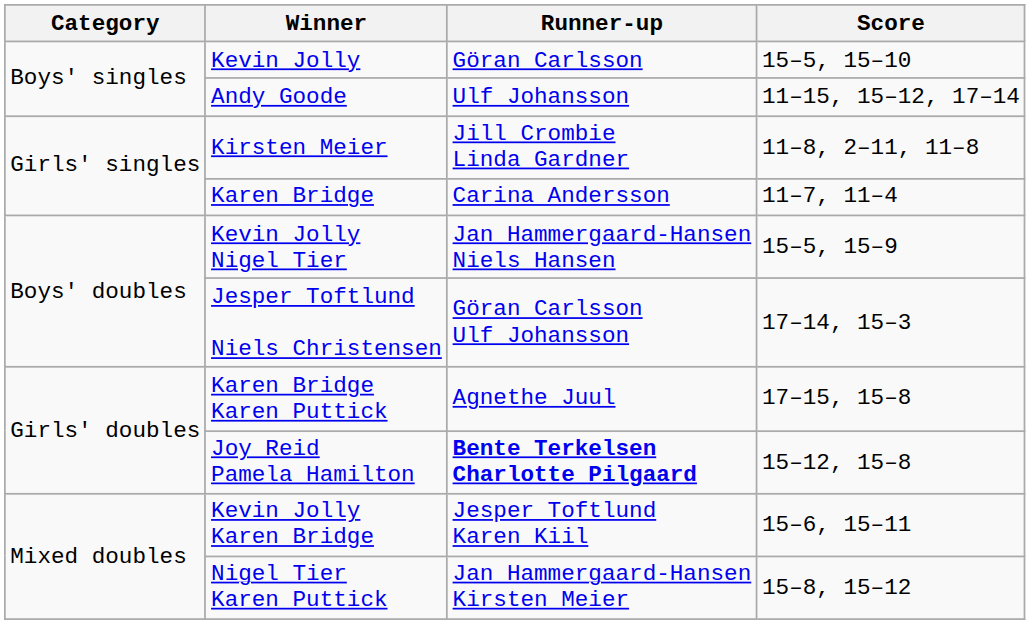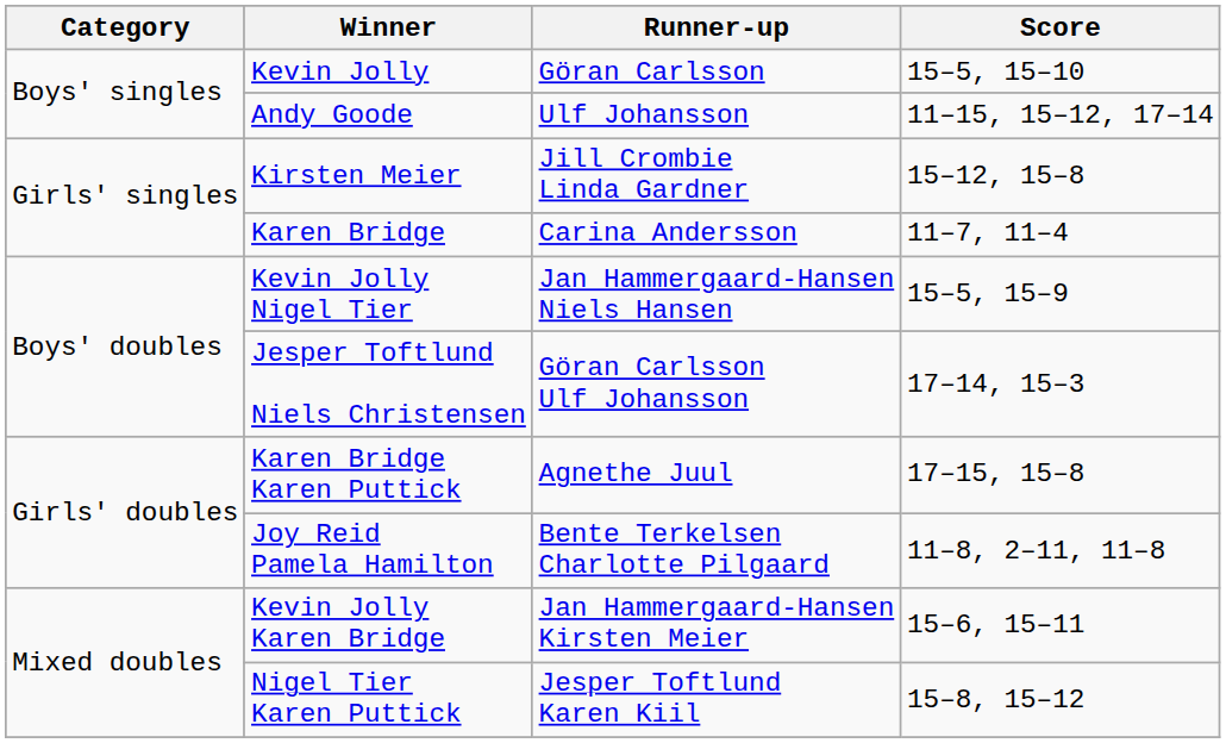 <table class="wikitable">
 <tr>
 <th>Category</th>
 <th>Winner</th>
 <th>Runner-up</th>
 <th>Score</th>
 </tr>
 <tr>
 <td rowspan=2>Boys' singles</td>
 <td> <a href='#'>Kevin Jolly</a></td>
 <td> <a href='#'>Göran Carlsson</a></td>
 <td>15–5, 15–10</td>
 </tr>
 <tr>
 <td> <a href='#'>Andy Goode</a></td>
 <td> <a href='#'>Ulf Johansson</a></td>
 <td>11–15, 15–12, 17–14</td>
 </tr>
 <tr>
 <td rowspan=2>Girls' singles</td>
 <td> <a href='#'>Kirsten Meier</a></td>
 <td> <a href='#'>Jill Crombie</a><br> <a href='#'>Linda Gardner</a></td>
-<td>11–8, 2–11, 11–8</td>
+<td>15–12, 15–8</td>
 </tr>
 <tr>
 <td> <a href='#'>Karen Bridge</a></td>
 <td> <a href='#'>Carina Andersson</a></td>
 <td>11–7, 11–4</td>
 </tr>
 <tr>
 <td rowspan=2>Boys' doubles</td>
 <td> <a href='#'>Kevin Jolly</a><br> <a href='#'>Nigel Tier</a></td>
 <td> <a href='#'>Jan Hammergaard-Hansen</a><br> <a href='#'>Niels Hansen</a></td>
 <td>15–5, 15–9</td>
 </tr>
 <tr>
 <td> <a href='#'>Jesper Toftlund</a><br><br> <a href='#'>Niels Christensen</a></td>
 <td> <a href='#'>Göran Carlsson</a><br> <a href='#'>Ulf Johansson</a></td>
 <td>17–14, 15–3</td>
 </tr>
 <tr>
 <td rowspan=2>Girls' doubles</td>
 <td> <a href='#'>Karen Bridge</a><br>  <a href='#'>Karen Puttick</a></td>
 <td> <a href='#'>Agnethe Juul</a></td>
 <td>17–15, 15–8</td>
 </tr>
 <tr>
 <td> <a href='#'>Joy Reid</a><br> <a href='#'>Pamela Hamilton</a></td>
-<td><strong> <a href='#'>Bente Terkelsen</a><br> <a href='#'>Charlotte Pilgaard</a></strong></td>
-<td>15–12, 15–8</td>
+<td> <a href='#'>Bente Terkelsen</a><br> <a href='#'>Charlotte Pilgaard</a></td>
+<td>11–8, 2–11, 11–8</td>
 </tr>
 <tr>
 <td rowspan=2>Mixed doubles</td>
 <td> <a href='#'>Kevin Jolly</a><br> <a href='#'>Karen Bridge</a></td>
-<td> <a href='#'>Jesper Toftlund</a><br> <a href='#'>Karen Kiil</a></td>
+<td> <a href='#'>Jan Hammergaard-Hansen</a><br> <a href='#'>Kirsten Meier</a></td>
 <td>15–6, 15–11</td>
 </tr>
 <tr>
 <td> <a href='#'>Nigel Tier</a><br> <a href='#'>Karen Puttick</a></td>
-<td> <a href='#'>Jan Hammergaard-Hansen</a><br> <a href='#'>Kirsten Meier</a></td>
+<td> <a href='#'>Jesper Toftlund</a><br> <a href='#'>Karen Kiil</a></td>
 <td>15–8, 15–12</td>
 </tr>
 </table>
